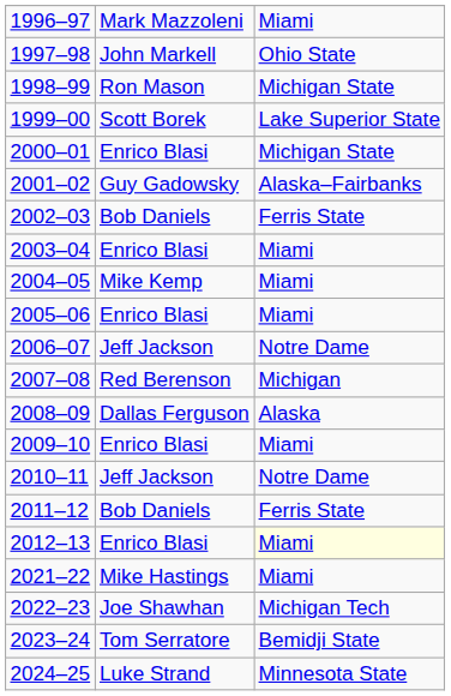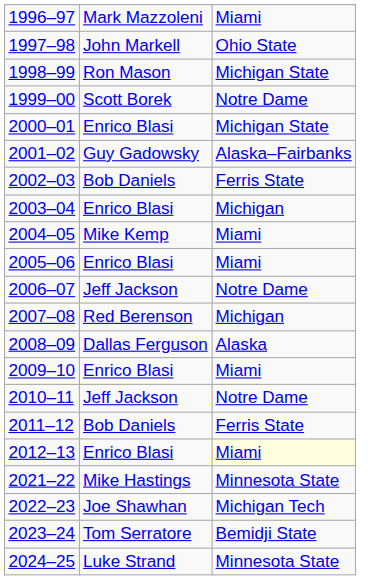 <table class="wikitable sortable">
 <tr>
 </tr>
 <tr>
 <td><a href='#'>1996–97</a></td>
 <td><a href='#'>Mark Mazzoleni</a></td>
 <td><a href='#'>Miami</a></td>
 </tr>
 <tr>
 <td><a href='#'>1997–98</a></td>
 <td><a href='#'>John Markell</a></td>
 <td><a href='#'>Ohio State</a></td>
 </tr>
 <tr>
 <td><a href='#'>1998–99</a></td>
 <td><a href='#'>Ron Mason</a></td>
 <td><a href='#'>Michigan State</a></td>
 </tr>
 <tr>
 <td><a href='#'>1999–00</a></td>
 <td><a href='#'>Scott Borek</a></td>
-<td><a href='#'>Lake Superior State</a></td>
+<td><a href='#'>Notre Dame</a></td>
 </tr>
 <tr>
 <td><a href='#'>2000–01</a></td>
 <td><a href='#'>Enrico Blasi</a></td>
 <td><a href='#'>Michigan State</a></td>
 </tr>
 <tr>
 <td><a href='#'>2001–02</a></td>
 <td><a href='#'>Guy Gadowsky</a></td>
 <td><a href='#'>Alaska–Fairbanks</a></td>
 </tr>
 <tr>
 <td><a href='#'>2002–03</a></td>
 <td><a href='#'>Bob Daniels</a></td>
 <td><a href='#'>Ferris State</a></td>
 </tr>
 <tr>
 <td><a href='#'>2003–04</a></td>
 <td><a href='#'>Enrico Blasi</a></td>
-<td><a href='#'>Miami</a></td>
+<td><a href='#'>Michigan</a></td>
 </tr>
 <tr>
 <td><a href='#'>2004–05</a></td>
 <td><a href='#'>Mike Kemp</a></td>
 <td><a href='#'>Miami</a></td>
 </tr>
 <tr>
 <td><a href='#'>2005–06</a></td>
 <td><a href='#'>Enrico Blasi</a></td>
 <td><a href='#'>Miami</a></td>
 </tr>
 <tr>
 <td><a href='#'>2006–07</a></td>
 <td><a href='#'>Jeff Jackson</a></td>
 <td><a href='#'>Notre Dame</a></td>
 </tr>
 <tr>
 <td><a href='#'>2007–08</a></td>
 <td><a href='#'>Red Berenson</a></td>
 <td><a href='#'>Michigan</a></td>
 </tr>
 <tr>
 <td><a href='#'>2008–09</a></td>
 <td><a href='#'>Dallas Ferguson</a></td>
 <td><a href='#'>Alaska</a></td>
 </tr>
 <tr>
 <td><a href='#'>2009–10</a></td>
 <td><a href='#'>Enrico Blasi</a></td>
 <td><a href='#'>Miami</a></td>
 </tr>
 <tr>
 <td><a href='#'>2010–11</a></td>
 <td><a href='#'>Jeff Jackson</a></td>
 <td><a href='#'>Notre Dame</a></td>
 </tr>
 <tr>
 <td><a href='#'>2011–12</a></td>
 <td><a href='#'>Bob Daniels</a></td>
 <td><a href='#'>Ferris State</a></td>
 </tr>
 <tr>
 <td><a href='#'>2012–13</a></td>
 <td><a href='#'>Enrico Blasi</a></td>
 <td style="background: lightyellow;"><a href='#'>Miami</a></td>
 </tr>
 <tr>
 <td><a href='#'>2021–22</a></td>
 <td><a href='#'>Mike Hastings</a></td>
-<td><a href='#'>Miami</a></td>
+<td><a href='#'>Minnesota State</a></td>
 </tr>
 <tr>
 <td><a href='#'>2022–23</a></td>
 <td><a href='#'>Joe Shawhan</a></td>
 <td><a href='#'>Michigan Tech</a></td>
 </tr>
 <tr>
 <td><a href='#'>2023–24</a></td>
 <td><a href='#'>Tom Serratore</a></td>
 <td><a href='#'>Bemidji State</a></td>
 </tr>
 <tr>
 <td><a href='#'>2024–25</a></td>
 <td><a href='#'>Luke Strand</a></td>
 <td><a href='#'>Minnesota State</a></td>
 </tr>
 </table>
